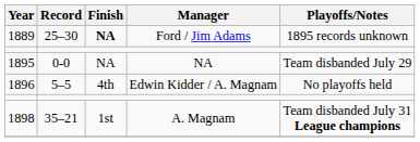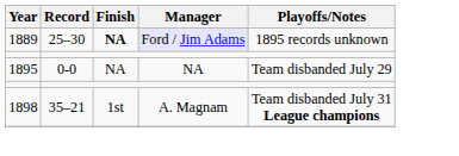 <table class="wikitable" style="text-align:center">
 <tr>
 <th>Year</th>
 <th>Record</th>
 <th>Finish</th>
 <th>Manager</th>
 <th>Playoffs/Notes</th>
 </tr>
 <tr align=center>
 <td>1889</td>
 <td>25–30</td>
 <td><strong>NA</strong></td>
-<td>Ford / <a href='#'>Jim Adams</a></td>
+<td style="background: lavender;">Ford / <a href='#'>Jim Adams</a></td>
 <td>1895 records unknown</td>
 </tr>
 <tr align=center>
 <td></td>
 </tr>
 <tr align=center>
 <td>1895</td>
 <td>0-0</td>
 <td>NA</td>
 <td>NA</td>
 <td>Team disbanded July 29</td>
-</tr>
-<tr>
-<td>1896</td>
-<td>5–5</td>
-<td>4th</td>
-<td>Edwin Kidder / A. Magnam</td>
-<td>No playoffs held</td>
 </tr>
 <tr align=center>
 <td></td>
 </tr>
 <tr align=center>
 <td>1898</td>
 <td>35–21</td>
 <td>1st</td>
 <td>A. Magnam</td>
 <td>Team disbanded July 31<br><strong>League champions</strong></td>
 </tr>
 <tr align=center>
 </tr>
 <tr>
 </tr>
 </table>
